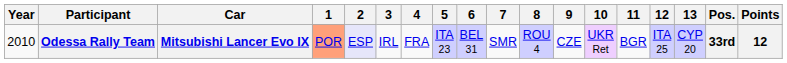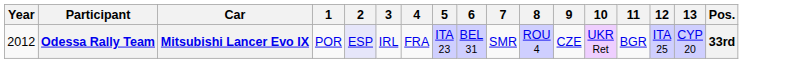 <table class="wikitable" border="1" style="text-align:center; font-size:90%;">
 <tr>
 <th>Year</th>
 <th>Participant</th>
 <th>Car</th>
 <th>1</th>
 <th>2</th>
 <th>3</th>
 <th>4</th>
 <th>5</th>
 <th>6</th>
 <th>7</th>
 <th>8</th>
 <th>9</th>
 <th>10</th>
 <th>11</th>
 <th>12</th>
 <th>13</th>
 <th>Pos.</th>
-<th>Points</th>
 </tr>
 <tr>
-<td>2010</td>
+<td>2012</td>
 <th><a href='#'>Odessa Rally Team</a></th>
 <th><a href='#'>Mitsubishi Lancer Evo IX</a></th>
-<td style="background: lightsalmon;"><a href='#'>POR</a></td>
+<td><a href='#'>POR</a></td>
 <td style="background: lavender;"><a href='#'>ESP</a></td>
 <td><a href='#'>IRL</a></td>
 <td><a href='#'>FRA</a></td>
 <td style="background:#CFCFFF;"><a href='#'>ITA</a><br><small>23</small></td>
 <td style="background:#CFCFFF;"><a href='#'>BEL</a><br><small>31</small></td>
 <td><a href='#'>SMR</a></td>
 <td style="background:#CFCFFF;"><a href='#'>ROU</a><br><small>4</small></td>
 <td><a href='#'>CZE</a></td>
 <td style="background:#EFCFFF;"><a href='#'>UKR</a><br><small>Ret</small></td>
 <td><a href='#'>BGR</a></td>
 <td style="background:#CFCFFF;"><a href='#'>ITA</a><br><small>25</small></td>
 <td style="background:#CFCFFF;"><a href='#'>CYP</a><br><small>20</small></td>
 <th>33rd</th>
-<th>12</th>
 </tr>
 </table>
